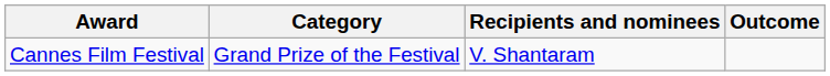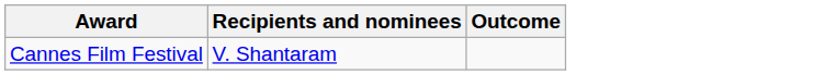 <table class="wikitable" style="font-size: 95%;">
 <tr bgcolor="#CCCCCC" align="center">
 <th>Award</th>
-<th>Category</th>
 <th>Recipients and nominees</th>
 <th>Outcome</th>
 </tr>
 <tr>
 <td><a href='#'>Cannes Film Festival</a></td>
-<td><a href='#'>Grand Prize of the Festival</a></td>
 <td><a href='#'>V. Shantaram</a></td>
 <td></td>
 </tr>
 </table>
